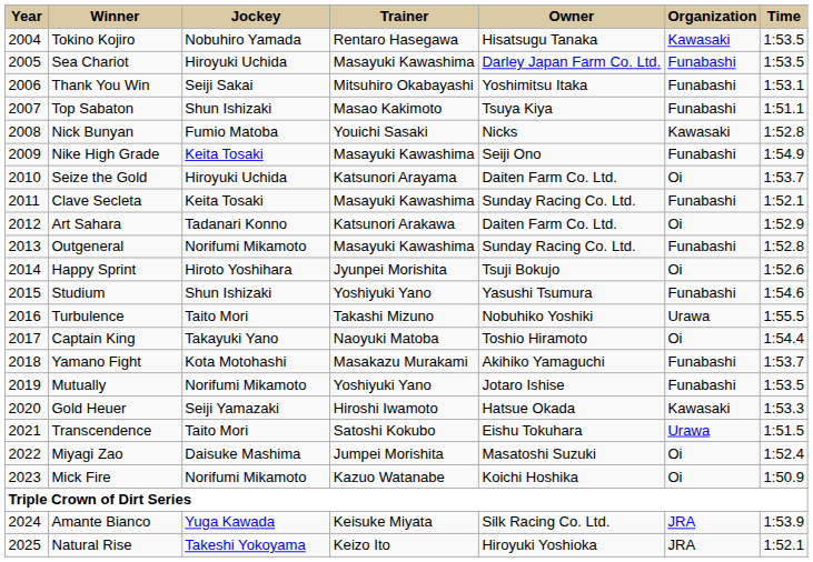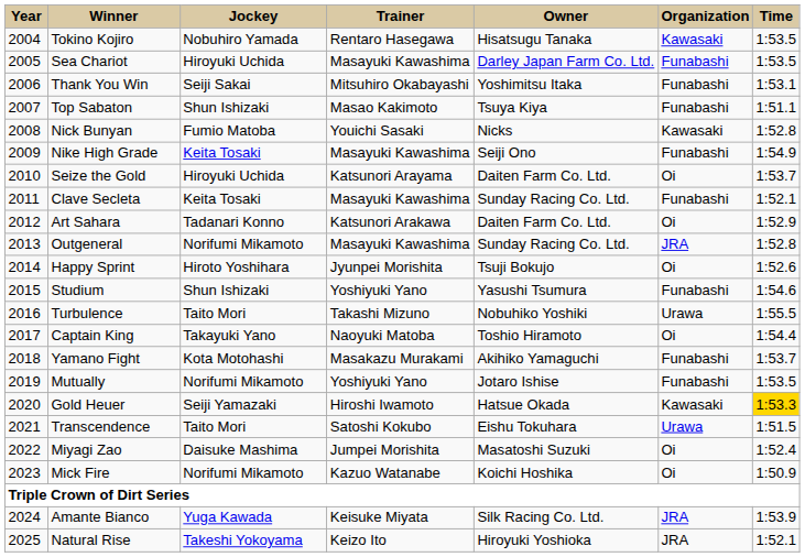 <table class = "wikitable sortable" style="font-size:90%; white-space:nowrap">
 <tr>
 <th style="background-color:#DACAA5; width:36px">Year<br></th>
 <th style="background-color:#DACAA5; width:125px">Winner<br></th>
 <th style="background-color:#DACAA5; width:140px">Jockey<br></th>
 <th style="background-color:#DACAA5; width:140px">Trainer<br></th>
 <th style="background-color:#DACAA5; width:160px">Owner<br></th>
 <th style="background-color:#DACAA5">Organization<br></th>
 <th style="background-color:#DACAA5">Time<br></th>
 </tr>
 <tr>
 <td>2004</td>
 <td>Tokino Kojiro</td>
 <td>Nobuhiro Yamada</td>
 <td>Rentaro Hasegawa</td>
 <td>Hisatsugu Tanaka</td>
 <td><a href='#'>Kawasaki</a></td>
 <td>1:53.5</td>
 </tr>
 <tr>
 <td>2005</td>
 <td>Sea Chariot</td>
 <td>Hiroyuki Uchida</td>
 <td>Masayuki Kawashima</td>
 <td><a href='#'>Darley Japan Farm Co. Ltd.</a></td>
 <td><a href='#'>Funabashi</a></td>
 <td>1:53.5</td>
 </tr>
 <tr>
 <td>2006</td>
 <td>Thank You Win</td>
 <td>Seiji Sakai</td>
 <td>Mitsuhiro Okabayashi</td>
 <td>Yoshimitsu Itaka</td>
 <td>Funabashi</td>
 <td>1:53.1</td>
 </tr>
 <tr>
 <td>2007</td>
 <td>Top Sabaton</td>
 <td>Shun Ishizaki</td>
 <td>Masao Kakimoto</td>
 <td>Tsuya Kiya</td>
 <td>Funabashi</td>
 <td>1:51.1</td>
 </tr>
 <tr>
 <td>2008</td>
 <td>Nick Bunyan</td>
 <td>Fumio Matoba</td>
 <td>Youichi Sasaki</td>
 <td>Nicks</td>
 <td>Kawasaki</td>
 <td>1:52.8</td>
 </tr>
 <tr>
 <td>2009</td>
 <td>Nike High Grade</td>
 <td><a href='#'>Keita Tosaki</a></td>
 <td>Masayuki Kawashima</td>
 <td>Seiji Ono</td>
 <td>Funabashi</td>
 <td>1:54.9</td>
 </tr>
 <tr>
 <td>2010</td>
 <td>Seize the Gold</td>
 <td>Hiroyuki Uchida</td>
 <td>Katsunori Arayama</td>
 <td>Daiten Farm Co. Ltd.</td>
 <td>Oi</td>
 <td>1:53.7</td>
 </tr>
 <tr>
 <td>2011</td>
 <td>Clave Secleta</td>
 <td>Keita Tosaki</td>
 <td>Masayuki Kawashima</td>
 <td>Sunday Racing Co. Ltd.</td>
 <td>Funabashi</td>
 <td>1:52.1</td>
 </tr>
 <tr>
 <td>2012</td>
 <td>Art Sahara</td>
 <td>Tadanari Konno</td>
 <td>Katsunori Arakawa</td>
 <td>Daiten Farm Co. Ltd.</td>
 <td>Oi</td>
 <td>1:52.9</td>
 </tr>
 <tr>
 <td>2013</td>
 <td>Outgeneral</td>
 <td>Norifumi Mikamoto</td>
 <td>Masayuki Kawashima</td>
 <td>Sunday Racing Co. Ltd.</td>
-<td>Funabashi</td>
+<td><a href='#'>JRA</a></td>
 <td>1:52.8</td>
 </tr>
 <tr>
 <td>2014</td>
 <td>Happy Sprint</td>
 <td>Hiroto Yoshihara</td>
 <td>Jyunpei Morishita</td>
 <td>Tsuji Bokujo</td>
 <td>Oi</td>
 <td>1:52.6</td>
 </tr>
 <tr>
 <td>2015</td>
 <td>Studium</td>
 <td>Shun Ishizaki</td>
 <td>Yoshiyuki Yano</td>
 <td>Yasushi Tsumura</td>
 <td>Funabashi</td>
 <td>1:54.6</td>
 </tr>
 <tr>
 <td>2016</td>
 <td>Turbulence</td>
 <td>Taito Mori</td>
 <td>Takashi Mizuno</td>
 <td>Nobuhiko Yoshiki</td>
 <td>Urawa</td>
 <td>1:55.5</td>
 </tr>
 <tr>
 <td>2017</td>
 <td>Captain King</td>
 <td>Takayuki Yano</td>
 <td>Naoyuki Matoba</td>
 <td>Toshio Hiramoto</td>
 <td>Oi</td>
 <td>1:54.4</td>
 </tr>
 <tr>
 <td>2018</td>
 <td>Yamano Fight</td>
 <td>Kota Motohashi</td>
 <td>Masakazu Murakami</td>
 <td>Akihiko Yamaguchi</td>
 <td>Funabashi</td>
 <td>1:53.7</td>
 </tr>
 <tr>
 <td>2019</td>
 <td>Mutually</td>
 <td>Norifumi Mikamoto</td>
 <td>Yoshiyuki Yano</td>
 <td>Jotaro Ishise</td>
 <td>Funabashi</td>
 <td>1:53.5</td>
 </tr>
 <tr>
 <td>2020</td>
 <td>Gold Heuer</td>
 <td>Seiji Yamazaki</td>
 <td>Hiroshi Iwamoto</td>
 <td>Hatsue Okada</td>
 <td>Kawasaki</td>
-<td>1:53.3</td>
+<td style="background: gold;">1:53.3</td>
 </tr>
 <tr>
 <td>2021</td>
 <td>Transcendence</td>
 <td>Taito Mori</td>
 <td>Satoshi Kokubo</td>
 <td>Eishu Tokuhara</td>
 <td><a href='#'>Urawa</a></td>
 <td>1:51.5</td>
 </tr>
 <tr>
 <td>2022</td>
 <td>Miyagi Zao</td>
 <td>Daisuke Mashima</td>
 <td>Jumpei Morishita</td>
 <td>Masatoshi Suzuki</td>
 <td>Oi</td>
 <td>1:52.4</td>
 </tr>
 <tr>
 <td>2023</td>
 <td>Mick Fire</td>
 <td>Norifumi Mikamoto</td>
 <td>Kazuo Watanabe</td>
 <td>Koichi Hoshika</td>
 <td>Oi</td>
 <td>1:50.9</td>
 </tr>
 <tr>
 <td style="background-color:white" colspan="7"><strong>Triple Crown of Dirt Series</strong></td>
 </tr>
 <tr>
 <td>2024</td>
 <td>Amante Bianco</td>
 <td><a href='#'>Yuga Kawada</a></td>
 <td>Keisuke Miyata</td>
 <td>Silk Racing Co. Ltd.</td>
 <td><a href='#'>JRA</a></td>
 <td>1:53.9</td>
 </tr>
 <tr>
 <td>2025</td>
 <td>Natural Rise</td>
 <td><a href='#'>Takeshi Yokoyama</a></td>
 <td>Keizo Ito</td>
 <td>Hiroyuki Yoshioka</td>
 <td>JRA</td>
 <td>1:52.1</td>
 </tr>
 </table>
